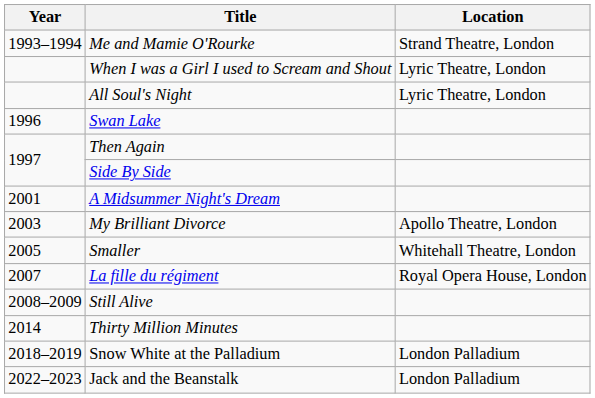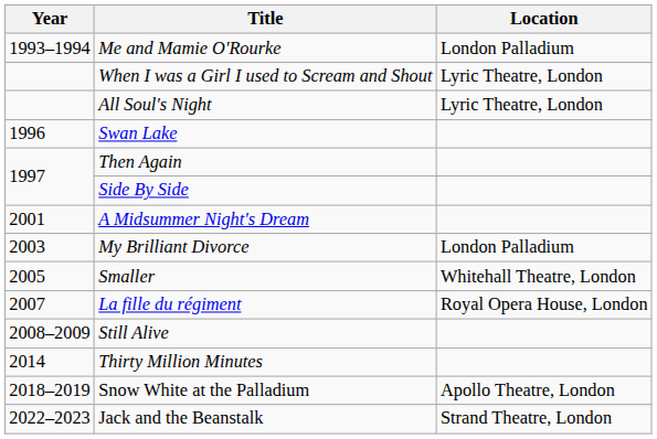 <table class="wikitable sortable">
 <tr>
 <th>Year</th>
 <th>Title</th>
 <th>Location</th>
 </tr>
 <tr>
 <td>1993–1994</td>
 <td><em>Me and Mamie O'Rourke</em></td>
-<td>Strand Theatre, London</td>
+<td>London Palladium</td>
 </tr>
 <tr>
 <td></td>
 <td><em>When I was a Girl I used to Scream and Shout</em></td>
 <td>Lyric Theatre, London</td>
 </tr>
 <tr>
 <td></td>
 <td><em>All Soul's Night</em></td>
 <td>Lyric Theatre, London</td>
 </tr>
 <tr>
 <td>1996</td>
 <td><em><a href='#'>Swan Lake</a></em></td>
 <td></td>
 </tr>
 <tr>
 <td rowspan=2>1997</td>
 <td><em>Then Again</em></td>
 <td></td>
 </tr>
 <tr>
 <td><em><a href='#'>Side By Side</a></em></td>
 <td></td>
 </tr>
 <tr>
 <td>2001</td>
 <td><em><a href='#'>A Midsummer Night's Dream</a></em></td>
 <td></td>
 </tr>
 <tr>
 <td>2003</td>
 <td><em>My Brilliant Divorce</em></td>
-<td>Apollo Theatre, London</td>
+<td>London Palladium</td>
 </tr>
 <tr>
 <td>2005</td>
 <td><em>Smaller</em></td>
 <td>Whitehall Theatre, London</td>
 </tr>
 <tr>
 <td>2007</td>
 <td><em><a href='#'>La fille du régiment</a></em></td>
 <td>Royal Opera House, London</td>
 </tr>
 <tr>
 <td>2008–2009</td>
 <td><em>Still Alive</em></td>
 <td></td>
 </tr>
 <tr>
 <td>2014</td>
 <td><em>Thirty Million Minutes</em></td>
 <td></td>
 </tr>
 <tr>
 <td>2018–2019</td>
 <td>Snow White at the Palladium</td>
-<td>London Palladium</td>
+<td>Apollo Theatre, London</td>
 </tr>
 <tr>
 <td>2022–2023</td>
 <td>Jack and the Beanstalk</td>
-<td>London Palladium</td>
+<td>Strand Theatre, London</td>
 </tr>
 </table>
